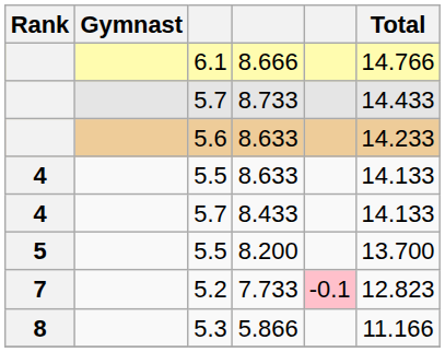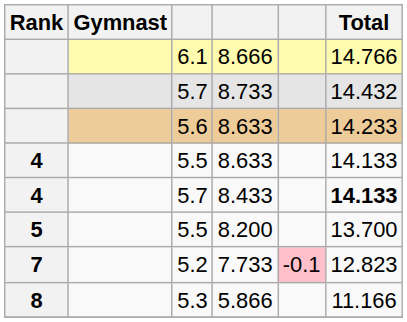 <table class="wikitable sortable" style="text-align:center; font-size:95%">
 <tr>
 <th scope=col>Rank</th>
 <th scope=col>Gymnast</th>
 <th scope=col></th>
 <th scope=col></th>
 <th scope=col></th>
 <th scope=col>Total</th>
 </tr>
 <tr bgcolor=fffcaf>
 <th scope=row style="text-align:center"></th>
 <td align=left></td>
 <td>6.1</td>
 <td>8.666</td>
 <td></td>
 <td>14.766</td>
 </tr>
 <tr bgcolor=e5e5e5>
 <th scope=row style="text-align:center"></th>
 <td align=left></td>
 <td>5.7</td>
 <td>8.733</td>
 <td></td>
-<td>14.433</td>
+<td>14.432</td>
 </tr>
 <tr bgcolor=eecc99>
 <th scope=row style="text-align:center"></th>
 <td align=left></td>
 <td>5.6</td>
 <td>8.633</td>
 <td></td>
 <td>14.233</td>
 </tr>
 <tr>
 <th scope=row style="text-align:center">4</th>
 <td align=left></td>
 <td>5.5</td>
 <td>8.633</td>
 <td></td>
 <td>14.133</td>
 </tr>
 <tr>
 <th scope=row style="text-align:center">4</th>
 <td align=left></td>
 <td>5.7</td>
 <td>8.433</td>
 <td></td>
-<td>14.133</td>
+<td><strong>14.133</strong></td>
 </tr>
 <tr>
 <th scope=row style="text-align:center">5</th>
 <td align=left></td>
 <td>5.5</td>
 <td>8.200</td>
 <td></td>
 <td>13.700</td>
 </tr>
 <tr>
 <th scope=row style="text-align:center">7</th>
 <td align=left></td>
 <td>5.2</td>
 <td>7.733</td>
 <td style="background: pink;">-0.1</td>
 <td>12.823</td>
 </tr>
 <tr>
 <th scope=row style="text-align:center">8</th>
 <td align=left></td>
 <td>5.3</td>
 <td>5.866</td>
 <td></td>
 <td>11.166</td>
 </tr>
 <tr>
 </tr>
 </table>
